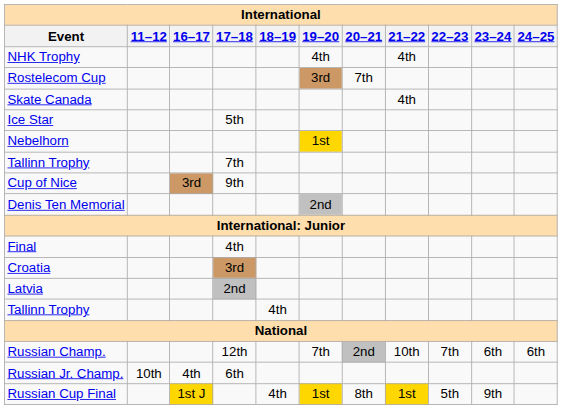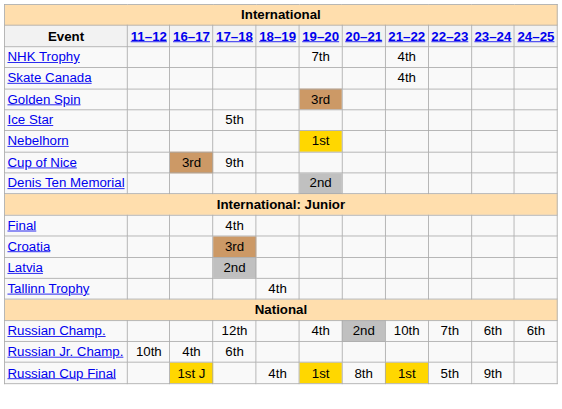 <table class="wikitable" style="text-align:center">
 <tr>
 <th style="background-color: #ffdead; " colspan=11 align=center>International</th>
 </tr>
 <tr>
 <th>Event</th>
 <th><a href='#'>11–12</a></th>
 <th><a href='#'>16–17</a></th>
 <th><a href='#'>17–18</a></th>
 <th><a href='#'>18–19</a></th>
 <th><a href='#'>19–20</a></th>
 <th><a href='#'>20–21</a></th>
 <th><a href='#'>21–22</a></th>
 <th><a href='#'>22–23</a></th>
 <th><a href='#'>23–24</a></th>
 <th><a href='#'>24–25</a></th>
 </tr>
 <tr>
 <td align=left> <a href='#'>NHK Trophy</a></td>
 <td></td>
 <td></td>
 <td></td>
 <td></td>
-<td>4th</td>
+<td>7th</td>
 <td></td>
 <td>4th</td>
-<td></td>
-<td></td>
-<td></td>
-</tr>
-<tr>
-<td align=left> <a href='#'>Rostelecom Cup</a></td>
-<td></td>
-<td></td>
-<td></td>
-<td></td>
-<td bgcolor=cc9966>3rd</td>
-<td>7th</td>
-<td></td>
 <td></td>
 <td></td>
 <td></td>
 </tr>
 <tr>
 <td align=left> <a href='#'>Skate Canada</a></td>
 <td></td>
 <td></td>
 <td></td>
 <td></td>
 <td></td>
 <td></td>
 <td>4th</td>
+<td></td>
+<td></td>
+<td></td>
+</tr>
+<tr>
+<td align=left> <a href='#'>Golden Spin</a></td>
+<td></td>
+<td></td>
+<td></td>
+<td></td>
+<td bgcolor=cc9966>3rd</td>
+<td></td>
+<td></td>
 <td></td>
 <td></td>
 <td></td>
 </tr>
 <tr>
 <td align=left> <a href='#'>Ice Star</a></td>
 <td></td>
 <td></td>
 <td>5th</td>
 <td></td>
 <td></td>
 <td></td>
 <td></td>
 <td></td>
 <td></td>
 <td></td>
 </tr>
 <tr>
 <td align=left> <a href='#'>Nebelhorn</a></td>
 <td></td>
 <td></td>
 <td></td>
 <td></td>
 <td bgcolor=gold>1st</td>
-<td></td>
-<td></td>
-<td></td>
-<td></td>
-<td></td>
-</tr>
-<tr>
-<td align=left> <a href='#'>Tallinn Trophy</a></td>
-<td></td>
-<td></td>
-<td>7th</td>
-<td></td>
-<td></td>
 <td></td>
 <td></td>
 <td></td>
 <td></td>
 <td></td>
 </tr>
 <tr>
 <td align=left><a href='#'>Cup of Nice</a></td>
 <td></td>
 <td bgcolor=cc9966>3rd</td>
 <td>9th</td>
 <td></td>
 <td></td>
 <td></td>
 <td></td>
 <td></td>
 <td></td>
 <td></td>
 </tr>
 <tr>
 <td align=left><a href='#'>Denis Ten Memorial</a></td>
 <td></td>
 <td></td>
 <td></td>
 <td></td>
 <td bgcolor=silver>2nd</td>
 <td></td>
 <td></td>
 <td></td>
 <td></td>
 <td></td>
 </tr>
 <tr>
 <th style="background-color: #ffdead; " colspan=11 align=center>International: Junior</th>
 </tr>
 <tr>
 <td align=left> <a href='#'>Final</a></td>
 <td></td>
 <td></td>
 <td>4th</td>
 <td></td>
 <td></td>
 <td></td>
 <td></td>
 <td></td>
 <td></td>
 <td></td>
 </tr>
 <tr>
 <td align=left> <a href='#'>Croatia</a></td>
 <td></td>
 <td></td>
 <td bgcolor=cc9966>3rd</td>
 <td></td>
 <td></td>
 <td></td>
 <td></td>
 <td></td>
 <td></td>
 <td></td>
 </tr>
 <tr>
 <td align=left> <a href='#'>Latvia</a></td>
 <td></td>
 <td></td>
 <td bgcolor=silver>2nd</td>
 <td></td>
 <td></td>
 <td></td>
 <td></td>
 <td></td>
 <td></td>
 <td></td>
 </tr>
 <tr>
 <td align=left><a href='#'>Tallinn Trophy</a></td>
 <td></td>
 <td></td>
 <td></td>
 <td>4th</td>
 <td></td>
 <td></td>
 <td></td>
 <td></td>
 <td></td>
 <td></td>
 </tr>
 <tr>
 <th style="background-color: #ffdead; " colspan=11 align=center>National</th>
 </tr>
 <tr>
 <td align=left><a href='#'>Russian Champ.</a></td>
 <td></td>
 <td></td>
 <td>12th</td>
 <td></td>
-<td>7th</td>
+<td>4th</td>
 <td bgcolor=silver>2nd</td>
 <td>10th</td>
 <td>7th</td>
 <td>6th</td>
 <td>6th</td>
 </tr>
 <tr>
 <td align=left><a href='#'>Russian Jr. Champ.</a></td>
 <td>10th</td>
 <td>4th</td>
 <td>6th</td>
 <td></td>
 <td></td>
 <td></td>
 <td></td>
 <td></td>
 <td></td>
 <td></td>
 </tr>
 <tr>
 <td align=left><a href='#'>Russian Cup Final</a></td>
 <td></td>
 <td bgcolor=gold>1st J</td>
 <td></td>
 <td>4th</td>
 <td bgcolor=gold>1st</td>
 <td>8th</td>
 <td bgcolor=gold>1st</td>
 <td>5th</td>
 <td>9th</td>
 <td></td>
 </tr>
 </table>
